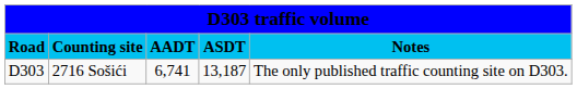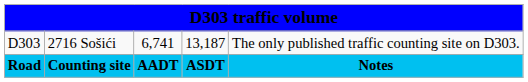 <table class="wikitable">
 <tr>
 <td colspan=5 bgcolor=blue align=center style=margin-top:15><span><big><strong>D303 traffic volume</strong></big></span></td>
+</tr>
+<tr>
+<td> D303</td>
+<td>2716 Sošići</td>
+<td align=center>6,741</td>
+<td align=center>13,187</td>
+<td>The only published traffic counting site on D303.</td>
 </tr>
 <tr>
 <td align=center bgcolor=00c0f0><strong>Road</strong></td>
 <td align=center bgcolor=00c0f0><strong>Counting site</strong></td>
 <td align=center bgcolor=00c0f0><strong>AADT</strong></td>
 <td align=center bgcolor=00c0f0><strong>ASDT</strong></td>
 <td align=center bgcolor=00c0f0><strong>Notes</strong></td>
 </tr>
-<tr>
-<td> D303</td>
-<td>2716 Sošići</td>
-<td align=center>6,741</td>
-<td align=center>13,187</td>
-<td>The only published traffic counting site on D303.</td>
-</tr>
 </table>
